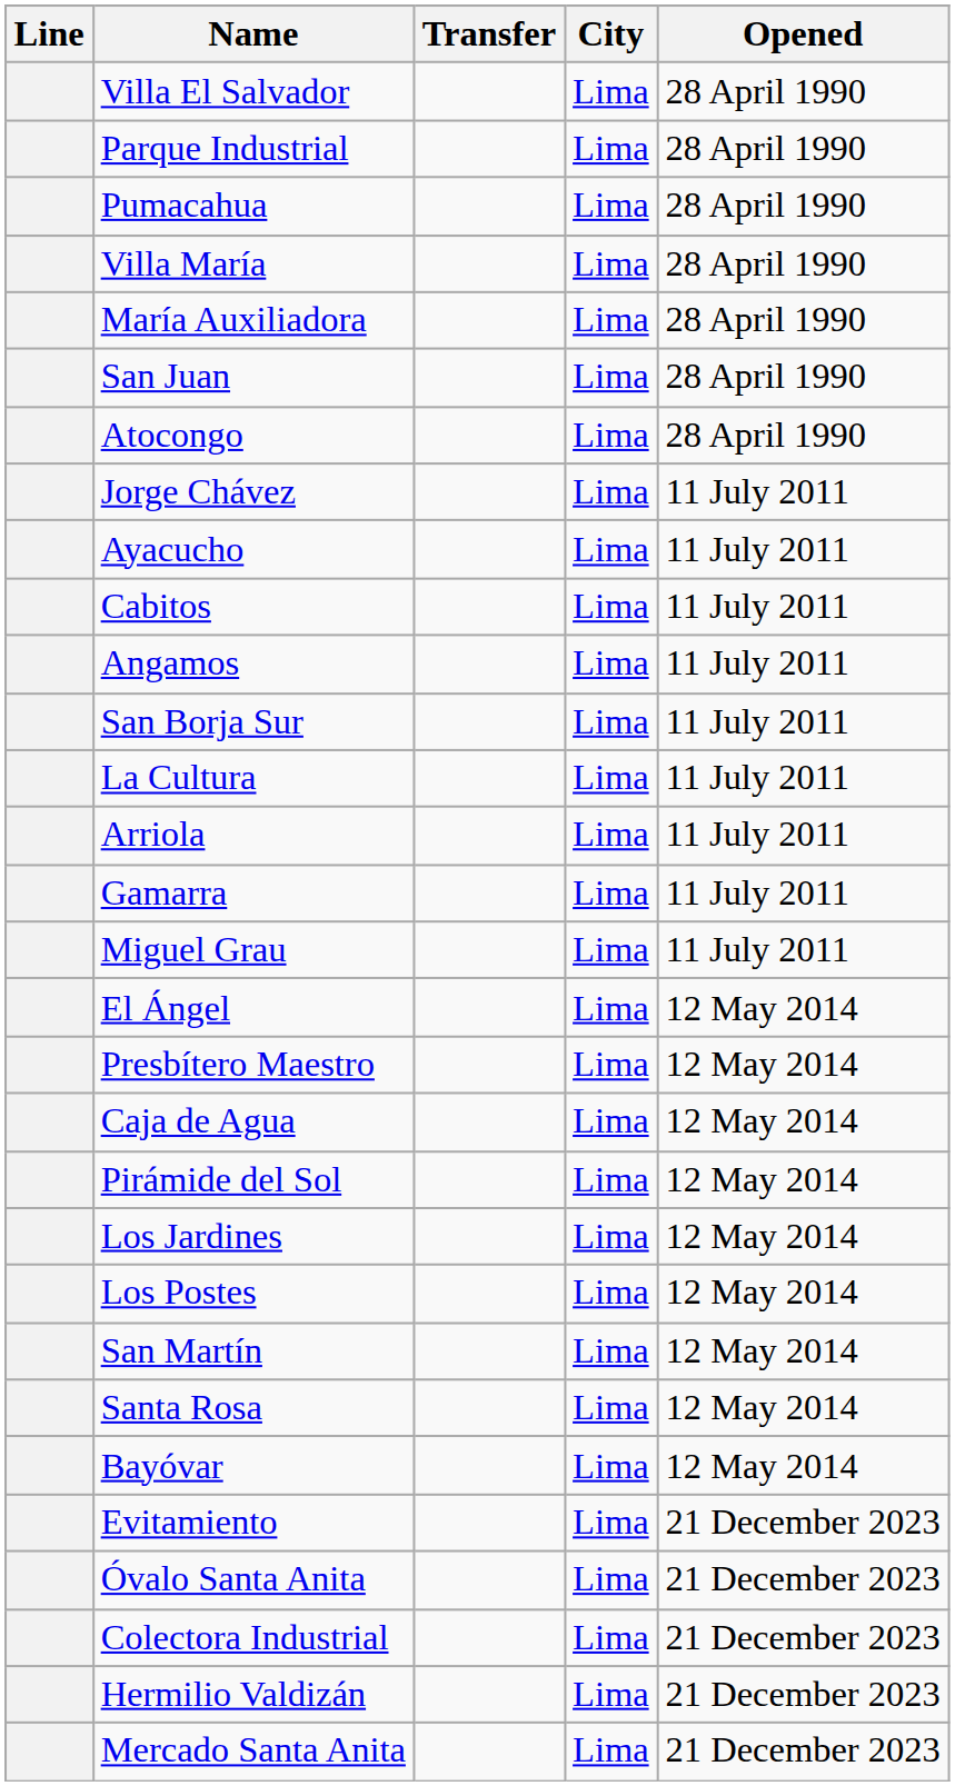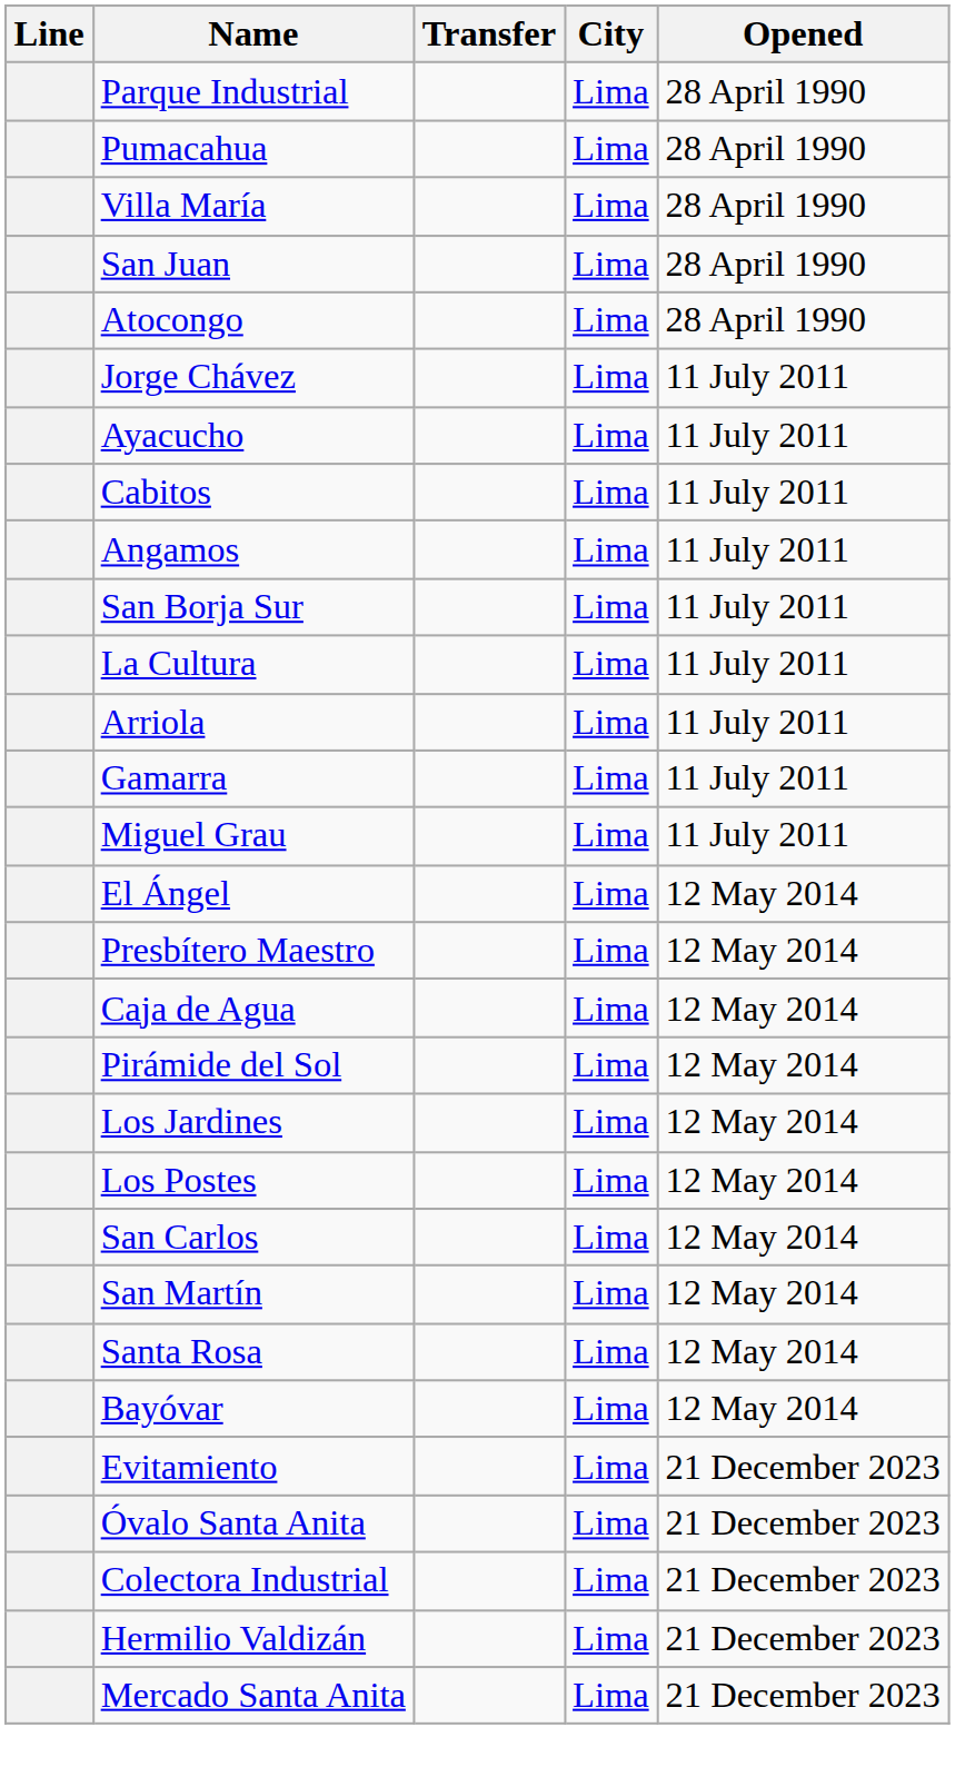 <table class="wikitable sortable" style="white-space:nowrap">
 <tr>
 <th><abbr>Line</abbr></th>
 <th class="sortable">Name</th>
 <th class="sortable"><abbr>Transfer</abbr></th>
 <th class="sortable">City</th>
 <th class="sortable"><abbr>Opened</abbr></th>
-</tr>
-<tr>
-<th></th>
-<td><a href='#'>Villa El Salvador</a></td>
-<td></td>
-<td><a href='#'>Lima</a></td>
-<td>28 April 1990</td>
 </tr>
 <tr>
 <th></th>
 <td><a href='#'>Parque Industrial</a></td>
 <td></td>
 <td><a href='#'>Lima</a></td>
 <td>28 April 1990</td>
 </tr>
 <tr>
 <th></th>
 <td><a href='#'>Pumacahua</a></td>
 <td></td>
 <td><a href='#'>Lima</a></td>
 <td>28 April 1990</td>
 </tr>
 <tr>
 <th></th>
 <td><a href='#'>Villa María</a></td>
-<td></td>
-<td><a href='#'>Lima</a></td>
-<td>28 April 1990</td>
-</tr>
-<tr>
-<th></th>
-<td><a href='#'>María Auxiliadora</a></td>
 <td></td>
 <td><a href='#'>Lima</a></td>
 <td>28 April 1990</td>
 </tr>
 <tr>
 <th></th>
 <td><a href='#'>San Juan</a></td>
 <td></td>
 <td><a href='#'>Lima</a></td>
 <td>28 April 1990</td>
 </tr>
 <tr>
 <th></th>
 <td><a href='#'>Atocongo</a></td>
 <td></td>
 <td><a href='#'>Lima</a></td>
 <td>28 April 1990</td>
 </tr>
 <tr>
 <th></th>
 <td><a href='#'>Jorge Chávez</a></td>
 <td></td>
 <td><a href='#'>Lima</a></td>
 <td>11 July 2011</td>
 </tr>
 <tr>
 <th></th>
 <td><a href='#'>Ayacucho</a></td>
 <td></td>
 <td><a href='#'>Lima</a></td>
 <td>11 July 2011</td>
 </tr>
 <tr>
 <th></th>
 <td><a href='#'>Cabitos</a></td>
 <td></td>
 <td><a href='#'>Lima</a></td>
 <td>11 July 2011</td>
 </tr>
 <tr>
 <th></th>
 <td><a href='#'>Angamos</a></td>
 <td></td>
 <td><a href='#'>Lima</a></td>
 <td>11 July 2011</td>
 </tr>
 <tr>
 <th></th>
 <td><a href='#'>San Borja Sur</a></td>
 <td></td>
 <td><a href='#'>Lima</a></td>
 <td>11 July 2011</td>
 </tr>
 <tr>
 <th></th>
 <td><a href='#'>La Cultura</a></td>
 <td></td>
 <td><a href='#'>Lima</a></td>
 <td>11 July 2011</td>
 </tr>
 <tr>
 <th></th>
 <td><a href='#'>Arriola</a></td>
 <td></td>
 <td><a href='#'>Lima</a></td>
 <td>11 July 2011</td>
 </tr>
 <tr>
 <th></th>
 <td><a href='#'>Gamarra</a></td>
 <td></td>
 <td><a href='#'>Lima</a></td>
 <td>11 July 2011</td>
 </tr>
 <tr>
 <th></th>
 <td><a href='#'>Miguel Grau</a></td>
 <td></td>
 <td><a href='#'>Lima</a></td>
 <td>11 July 2011</td>
 </tr>
 <tr>
 <th></th>
 <td><a href='#'>El Ángel</a></td>
 <td></td>
 <td><a href='#'>Lima</a></td>
 <td>12 May 2014</td>
 </tr>
 <tr>
 <th></th>
 <td><a href='#'>Presbítero Maestro</a></td>
 <td></td>
 <td><a href='#'>Lima</a></td>
 <td>12 May 2014</td>
 </tr>
 <tr>
 <th></th>
 <td><a href='#'>Caja de Agua</a></td>
 <td></td>
 <td><a href='#'>Lima</a></td>
 <td>12 May 2014</td>
 </tr>
 <tr>
 <th></th>
 <td><a href='#'>Pirámide del Sol</a></td>
 <td></td>
 <td><a href='#'>Lima</a></td>
 <td>12 May 2014</td>
 </tr>
 <tr>
 <th></th>
 <td><a href='#'>Los Jardines</a></td>
 <td></td>
 <td><a href='#'>Lima</a></td>
 <td>12 May 2014</td>
 </tr>
 <tr>
 <th></th>
 <td><a href='#'>Los Postes</a></td>
 <td></td>
 <td><a href='#'>Lima</a></td>
 <td>12 May 2014</td>
 </tr>
 <tr>
 <th></th>
+<td><a href='#'>San Carlos</a></td>
+<td></td>
+<td><a href='#'>Lima</a></td>
+<td>12 May 2014</td>
+</tr>
+<tr>
+<th></th>
 <td><a href='#'>San Martín</a></td>
 <td></td>
 <td><a href='#'>Lima</a></td>
 <td>12 May 2014</td>
 </tr>
 <tr>
 <th></th>
 <td><a href='#'>Santa Rosa</a></td>
 <td></td>
 <td><a href='#'>Lima</a></td>
 <td>12 May 2014</td>
 </tr>
 <tr>
 <th></th>
 <td><a href='#'>Bayóvar</a></td>
 <td></td>
 <td><a href='#'>Lima</a></td>
 <td>12 May 2014</td>
 </tr>
 <tr>
 <th></th>
 <td><a href='#'>Evitamiento</a></td>
 <td></td>
 <td><a href='#'>Lima</a></td>
 <td>21 December 2023</td>
 </tr>
 <tr>
 <th></th>
 <td><a href='#'>Óvalo Santa Anita</a></td>
 <td></td>
 <td><a href='#'>Lima</a></td>
 <td>21 December 2023</td>
 </tr>
 <tr>
 <th></th>
 <td><a href='#'>Colectora Industrial</a></td>
 <td></td>
 <td><a href='#'>Lima</a></td>
 <td>21 December 2023</td>
 </tr>
 <tr>
 <th></th>
 <td><a href='#'>Hermilio Valdizán</a></td>
 <td></td>
 <td><a href='#'>Lima</a></td>
 <td>21 December 2023</td>
 </tr>
 <tr>
 <th></th>
 <td><a href='#'>Mercado Santa Anita</a></td>
 <td></td>
 <td><a href='#'>Lima</a></td>
 <td>21 December 2023</td>
 </tr>
 </table>
